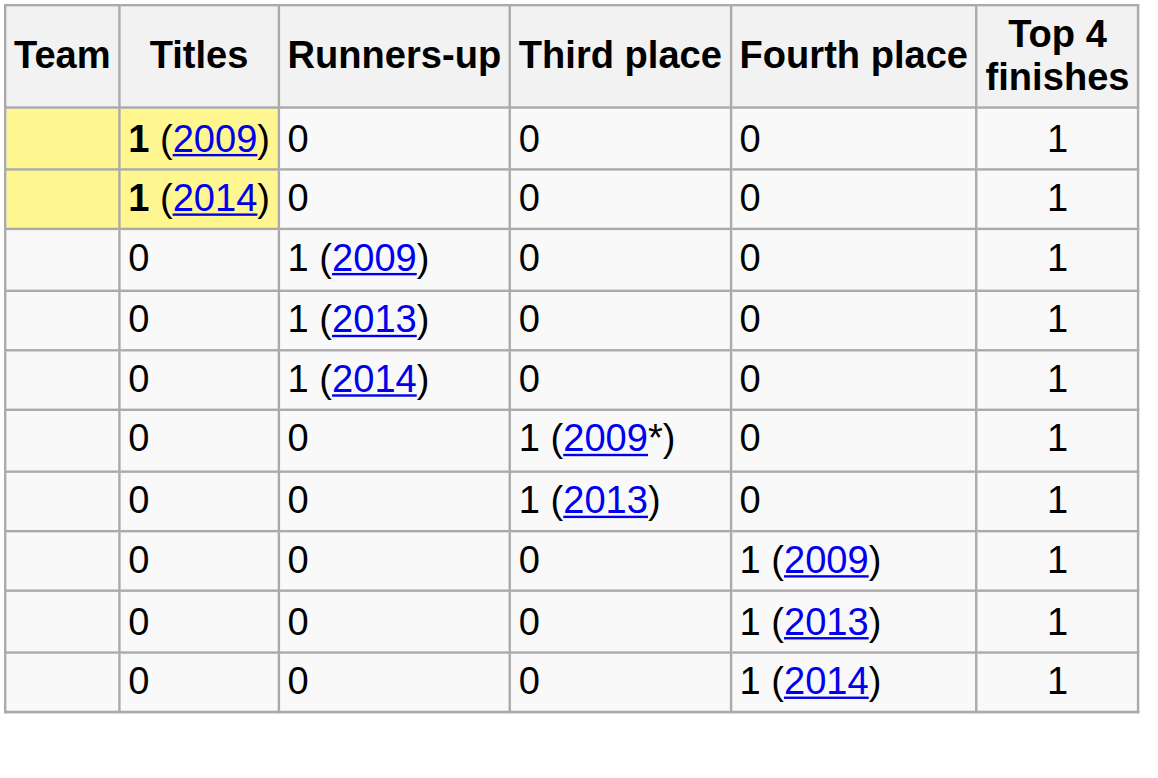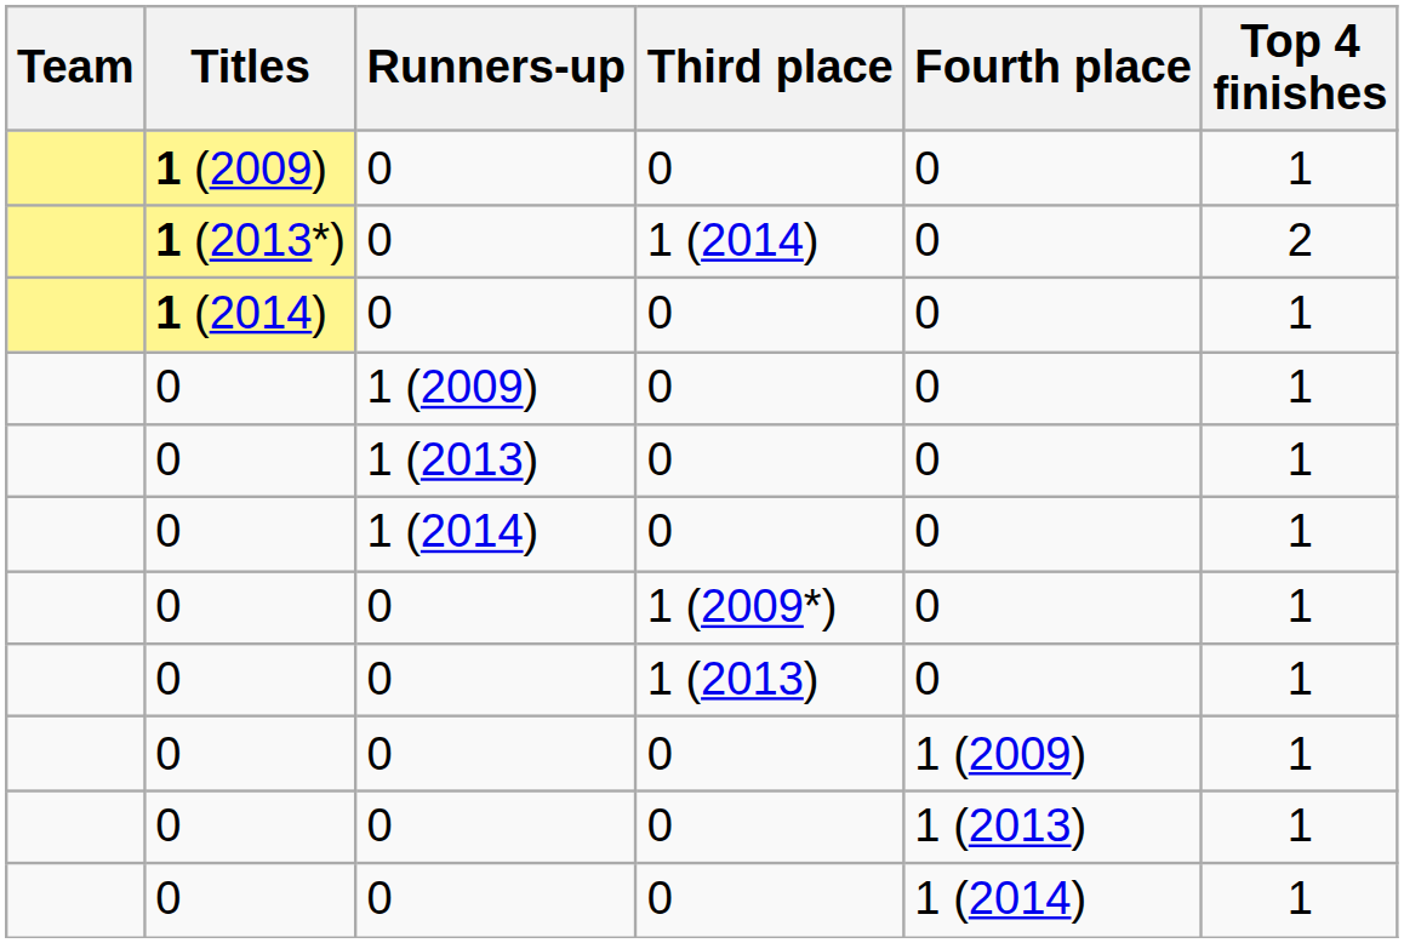 <table class="wikitable sortable">
 <tr>
 <th>Team</th>
 <th>Titles</th>
 <th>Runners-up</th>
 <th>Third place</th>
 <th>Fourth place</th>
 <th>Top 4 <br> finishes</th>
 </tr>
 <tr>
 <td bgcolor=#FFF68F></td>
 <td bgcolor=#FFF68F><strong>1</strong> (<a href='#'>2009</a>)</td>
 <td>0</td>
 <td>0</td>
 <td>0</td>
 <td align="center">1</td>
+</tr>
+<tr>
+<td bgcolor=#FFF68F></td>
+<td bgcolor=#FFF68F><strong>1</strong> (<a href='#'>2013</a>*)</td>
+<td>0</td>
+<td>1 (<a href='#'>2014</a>)</td>
+<td>0</td>
+<td align="center">2</td>
 </tr>
 <tr>
 <td bgcolor=#FFF68F></td>
 <td bgcolor=#FFF68F><strong>1</strong> (<a href='#'>2014</a>)</td>
 <td>0</td>
 <td>0</td>
 <td>0</td>
 <td align="center">1</td>
 </tr>
 <tr>
 <td></td>
 <td>0</td>
 <td>1 (<a href='#'>2009</a>)</td>
 <td>0</td>
 <td>0</td>
 <td align="center">1</td>
 </tr>
 <tr>
 <td></td>
 <td>0</td>
 <td>1 (<a href='#'>2013</a>)</td>
 <td>0</td>
 <td>0</td>
 <td align="center">1</td>
 </tr>
 <tr>
 <td></td>
 <td>0</td>
 <td>1 (<a href='#'>2014</a>)</td>
 <td>0</td>
 <td>0</td>
 <td align="center">1</td>
 </tr>
 <tr>
 <td></td>
 <td>0</td>
 <td>0</td>
 <td>1 (<a href='#'>2009</a>*)</td>
 <td>0</td>
 <td align="center">1</td>
 </tr>
 <tr>
 <td></td>
 <td>0</td>
 <td>0</td>
 <td>1 (<a href='#'>2013</a>)</td>
 <td>0</td>
 <td align="center">1</td>
 </tr>
 <tr>
 <td></td>
 <td>0</td>
 <td>0</td>
 <td>0</td>
 <td>1 (<a href='#'>2009</a>)</td>
 <td align="center">1</td>
 </tr>
 <tr>
 <td></td>
 <td>0</td>
 <td>0</td>
 <td>0</td>
 <td>1 (<a href='#'>2013</a>)</td>
 <td align="center">1</td>
 </tr>
 <tr>
 <td></td>
 <td>0</td>
 <td>0</td>
 <td>0</td>
 <td>1 (<a href='#'>2014</a>)</td>
 <td align="center">1</td>
 </tr>
 <tr>
 </tr>
 </table>
